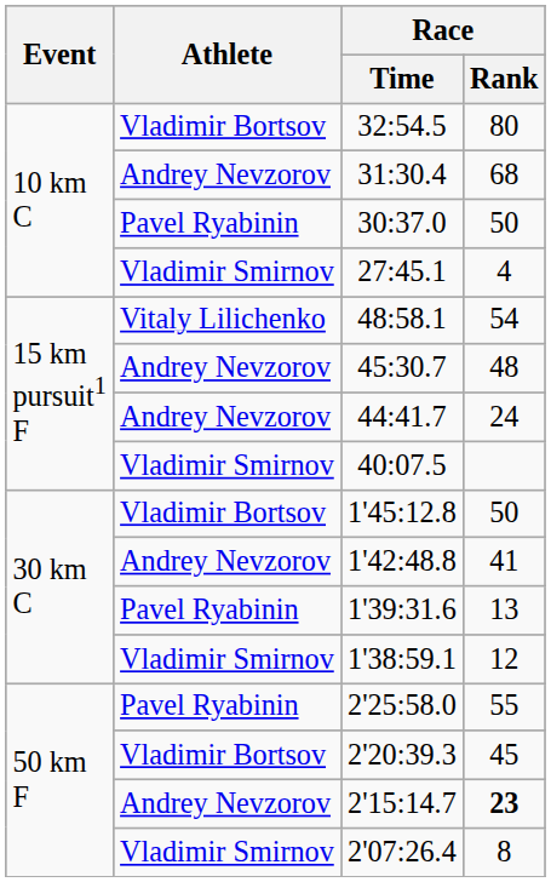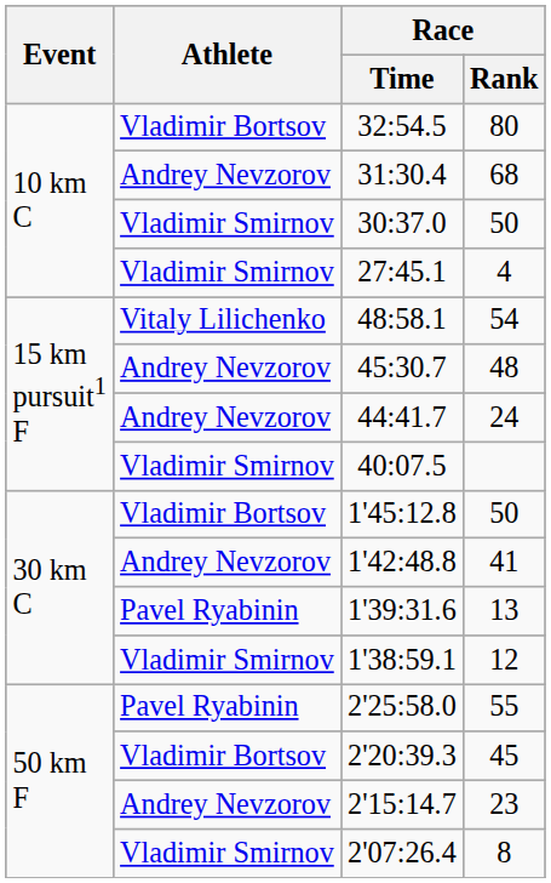 <table class="wikitable" style="font-size:90%">
 <tr>
 <th rowspan=2>Event</th>
 <th rowspan=2>Athlete</th>
 <th colspan=2>Race</th>
 </tr>
 <tr>
 <th>Time</th>
 <th>Rank</th>
 </tr>
 <tr>
 <td rowspan=4>10 km <br> C</td>
 <td><a href='#'>Vladimir Bortsov</a></td>
 <td align=center>32:54.5</td>
 <td align=center>80</td>
 </tr>
 <tr>
 <td><a href='#'>Andrey Nevzorov</a></td>
 <td align=center>31:30.4</td>
 <td align=center>68</td>
 </tr>
 <tr>
-<td><a href='#'>Pavel Ryabinin</a></td>
+<td><a href='#'>Vladimir Smirnov</a></td>
 <td align=center>30:37.0</td>
 <td align=center>50</td>
 </tr>
 <tr>
 <td><a href='#'>Vladimir Smirnov</a></td>
 <td align=center>27:45.1</td>
 <td align=center>4</td>
 </tr>
 <tr>
 <td rowspan=4>15 km <br> pursuit<sup>1</sup> <br> F</td>
 <td><a href='#'>Vitaly Lilichenko</a></td>
 <td align=center>48:58.1</td>
 <td align=center>54</td>
 </tr>
 <tr>
 <td><a href='#'>Andrey Nevzorov</a></td>
 <td align=center>45:30.7</td>
 <td align=center>48</td>
 </tr>
 <tr>
 <td><a href='#'>Andrey Nevzorov</a></td>
 <td align=center>44:41.7</td>
 <td align=center>24</td>
 </tr>
 <tr>
 <td><a href='#'>Vladimir Smirnov</a></td>
 <td align=center>40:07.5</td>
 <td align=center></td>
 </tr>
 <tr>
 <td rowspan=4>30 km <br> C</td>
 <td><a href='#'>Vladimir Bortsov</a></td>
 <td align=center>1'45:12.8</td>
 <td align=center>50</td>
 </tr>
 <tr>
 <td><a href='#'>Andrey Nevzorov</a></td>
 <td align=center>1'42:48.8</td>
 <td align=center>41</td>
 </tr>
 <tr>
 <td><a href='#'>Pavel Ryabinin</a></td>
 <td align=center>1'39:31.6</td>
 <td align=center>13</td>
 </tr>
 <tr>
 <td><a href='#'>Vladimir Smirnov</a></td>
 <td align=center>1'38:59.1</td>
 <td align=center>12</td>
 </tr>
 <tr>
 <td rowspan=4>50 km <br> F</td>
 <td><a href='#'>Pavel Ryabinin</a></td>
 <td align=center>2'25:58.0</td>
 <td align=center>55</td>
 </tr>
 <tr>
 <td><a href='#'>Vladimir Bortsov</a></td>
 <td align=center>2'20:39.3</td>
 <td align=center>45</td>
 </tr>
 <tr>
 <td><a href='#'>Andrey Nevzorov</a></td>
 <td align=center>2'15:14.7</td>
-<td align=center><strong>23</strong></td>
+<td align=center>23</td>
 </tr>
 <tr>
 <td><a href='#'>Vladimir Smirnov</a></td>
 <td align=center>2'07:26.4</td>
 <td align=center>8</td>
 </tr>
 </table>
